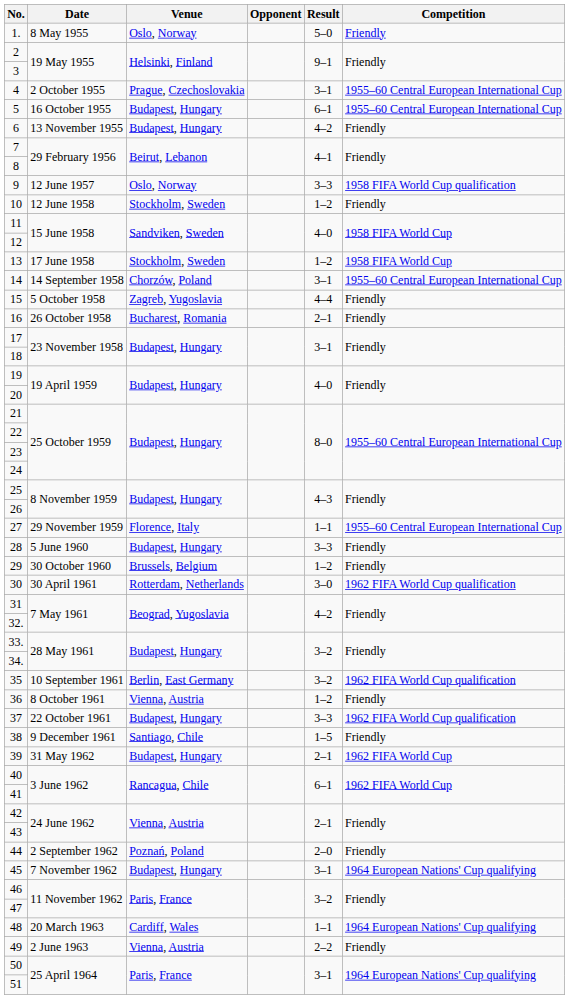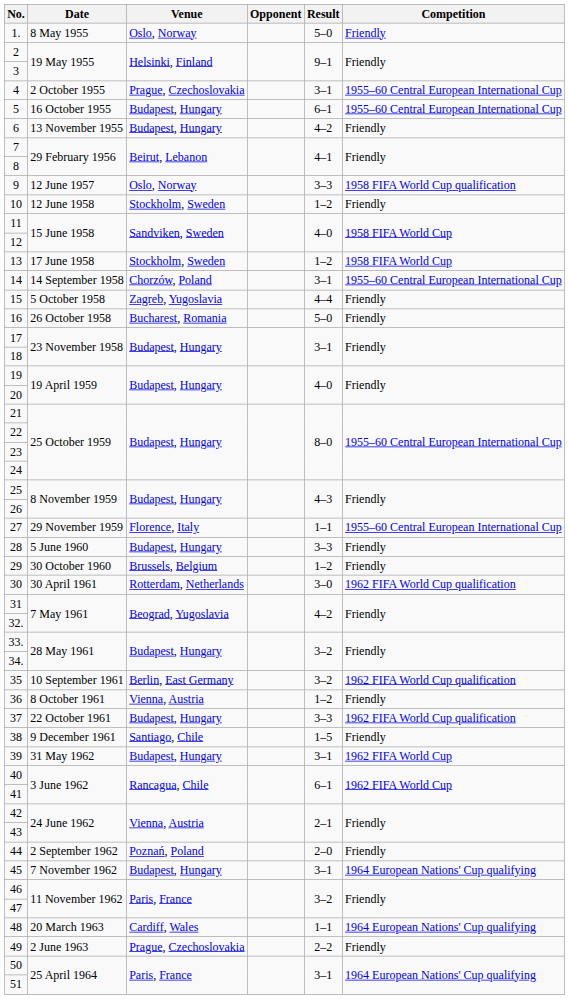 <table class="wikitable sortable">
 <tr>
 <th scope="col">No.</th>
 <th scope="col">Date</th>
 <th scope="col">Venue</th>
 <th scope="col">Opponent</th>
 <th scope="col">Result</th>
 <th scope="col">Competition</th>
 </tr>
 <tr>
 <td align="center">1.</td>
 <td>8 May 1955</td>
 <td><a href='#'>Oslo</a>, <a href='#'>Norway</a></td>
 <td></td>
 <td align="center">5–0</td>
 <td><a href='#'>Friendly</a></td>
 </tr>
 <tr>
 <td align="center">2</td>
 <td rowspan=2>19 May 1955</td>
 <td rowspan=2><a href='#'>Helsinki</a>, <a href='#'>Finland</a></td>
 <td rowspan=2></td>
 <td rowspan=2 align="center">9–1</td>
 <td rowspan="2">Friendly</td>
 </tr>
 <tr>
 <td align="center">3</td>
 </tr>
 <tr>
 <td align="center">4</td>
 <td>2 October 1955</td>
 <td><a href='#'>Prague</a>, <a href='#'>Czechoslovakia</a></td>
 <td></td>
 <td align="center">3–1</td>
 <td><a href='#'>1955–60 Central European International Cup</a></td>
 </tr>
 <tr>
 <td align="center">5</td>
 <td>16 October 1955</td>
 <td><a href='#'>Budapest</a>, <a href='#'>Hungary</a></td>
 <td></td>
 <td align="center">6–1</td>
 <td><a href='#'>1955–60 Central European International Cup</a></td>
 </tr>
 <tr>
 <td align="center">6</td>
 <td>13 November 1955</td>
 <td><a href='#'>Budapest</a>, <a href='#'>Hungary</a></td>
 <td></td>
 <td align="center">4–2</td>
 <td>Friendly</td>
 </tr>
 <tr>
 <td align="center">7</td>
 <td rowspan=2>29 February 1956</td>
 <td rowspan=2><a href='#'>Beirut</a>, <a href='#'>Lebanon</a></td>
 <td rowspan=2></td>
 <td rowspan=2 align="center">4–1</td>
 <td rowspan="2">Friendly</td>
 </tr>
 <tr>
 <td align="center">8</td>
 </tr>
 <tr>
 <td align="center">9</td>
 <td>12 June 1957</td>
 <td><a href='#'>Oslo</a>, <a href='#'>Norway</a></td>
 <td></td>
 <td align="center">3–3</td>
 <td><a href='#'>1958 FIFA World Cup qualification</a></td>
 </tr>
 <tr>
 <td align="center">10</td>
 <td>12 June 1958</td>
 <td><a href='#'>Stockholm</a>, <a href='#'>Sweden</a></td>
 <td></td>
 <td align="center">1–2</td>
 <td>Friendly</td>
 </tr>
 <tr>
 <td align="center">11</td>
 <td rowspan=2>15 June 1958</td>
 <td rowspan=2><a href='#'>Sandviken</a>, <a href='#'>Sweden</a></td>
 <td rowspan=2></td>
 <td rowspan=2 align="center">4–0</td>
 <td rowspan="2"><a href='#'>1958 FIFA World Cup</a></td>
 </tr>
 <tr>
 <td align="center">12</td>
 </tr>
 <tr>
 <td align="center">13</td>
 <td>17 June 1958</td>
 <td><a href='#'>Stockholm</a>, <a href='#'>Sweden</a></td>
 <td></td>
 <td align="center">1–2</td>
 <td><a href='#'>1958 FIFA World Cup</a></td>
 </tr>
 <tr>
 <td align="center">14</td>
 <td>14 September 1958</td>
 <td><a href='#'>Chorzów</a>, <a href='#'>Poland</a></td>
 <td></td>
 <td align="center">3–1</td>
 <td><a href='#'>1955–60 Central European International Cup</a></td>
 </tr>
 <tr>
 <td align="center">15</td>
 <td>5 October 1958</td>
 <td><a href='#'>Zagreb</a>, <a href='#'>Yugoslavia</a></td>
 <td></td>
 <td align="center">4–4</td>
 <td>Friendly</td>
 </tr>
 <tr>
 <td align="center">16</td>
 <td>26 October 1958</td>
 <td><a href='#'>Bucharest</a>, <a href='#'>Romania</a></td>
 <td></td>
-<td align="center">2–1</td>
+<td align="center">5–0</td>
 <td>Friendly</td>
 </tr>
 <tr>
 <td align="center">17</td>
 <td rowspan=2>23 November 1958</td>
 <td rowspan=2><a href='#'>Budapest</a>, <a href='#'>Hungary</a></td>
 <td rowspan=2></td>
 <td rowspan=2 align="center">3–1</td>
 <td rowspan="2">Friendly</td>
 </tr>
 <tr>
 <td align="center">18</td>
 </tr>
 <tr>
 <td align="center">19</td>
 <td rowspan=2>19 April 1959</td>
 <td rowspan=2><a href='#'>Budapest</a>, <a href='#'>Hungary</a></td>
 <td rowspan=2></td>
 <td rowspan=2 align="center">4–0</td>
 <td rowspan="2">Friendly</td>
 </tr>
 <tr>
 <td align="center">20</td>
 </tr>
 <tr>
 <td align="center">21</td>
 <td rowspan=4>25 October 1959</td>
 <td rowspan=4><a href='#'>Budapest</a>, <a href='#'>Hungary</a></td>
 <td rowspan=4></td>
 <td rowspan=4 align="center">8–0</td>
 <td rowspan="4"><a href='#'>1955–60 Central European International Cup</a></td>
 </tr>
 <tr>
 <td align="center">22</td>
 </tr>
 <tr>
 <td align="center">23</td>
 </tr>
 <tr>
 <td align="center">24</td>
 </tr>
 <tr>
 <td align="center">25</td>
 <td rowspan=2>8 November 1959</td>
 <td rowspan=2><a href='#'>Budapest</a>, <a href='#'>Hungary</a></td>
 <td rowspan=2></td>
 <td rowspan=2 align="center">4–3</td>
 <td rowspan="2">Friendly</td>
 </tr>
 <tr>
 <td align="center">26</td>
 </tr>
 <tr>
 <td align="center">27</td>
 <td>29 November 1959</td>
 <td><a href='#'>Florence</a>, <a href='#'>Italy</a></td>
 <td></td>
 <td align="center">1–1</td>
 <td><a href='#'>1955–60 Central European International Cup</a></td>
 </tr>
 <tr>
 <td align="center">28</td>
 <td>5 June 1960</td>
 <td><a href='#'>Budapest</a>, <a href='#'>Hungary</a></td>
 <td></td>
 <td align="center">3–3</td>
 <td>Friendly</td>
 </tr>
 <tr>
 <td align="center">29</td>
 <td>30 October 1960</td>
 <td><a href='#'>Brussels</a>, <a href='#'>Belgium</a></td>
 <td></td>
 <td align="center">1–2</td>
 <td>Friendly</td>
 </tr>
 <tr>
 <td align="center">30</td>
 <td>30 April 1961</td>
 <td><a href='#'>Rotterdam</a>, <a href='#'>Netherlands</a></td>
 <td></td>
 <td align="center">3–0</td>
 <td><a href='#'>1962 FIFA World Cup qualification</a></td>
 </tr>
 <tr>
 <td align="center">31</td>
 <td rowspan=2>7 May 1961</td>
 <td rowspan=2><a href='#'>Beograd</a>, <a href='#'>Yugoslavia</a></td>
 <td rowspan=2></td>
 <td rowspan=2 align="center">4–2</td>
 <td rowspan="2">Friendly</td>
 </tr>
 <tr>
 <td align="center">32.</td>
 </tr>
 <tr>
 <td align="center">33.</td>
 <td rowspan=2>28 May 1961</td>
 <td rowspan=2><a href='#'>Budapest</a>, <a href='#'>Hungary</a></td>
 <td rowspan=2></td>
 <td rowspan=2 align="center">3–2</td>
 <td rowspan="2">Friendly</td>
 </tr>
 <tr>
 <td align="center">34.</td>
 </tr>
 <tr>
 <td align="center">35</td>
 <td>10 September 1961</td>
 <td><a href='#'>Berlin</a>, <a href='#'>East Germany</a></td>
 <td></td>
 <td align="center">3–2</td>
 <td><a href='#'>1962 FIFA World Cup qualification</a></td>
 </tr>
 <tr>
 <td align="center">36</td>
 <td>8 October 1961</td>
 <td><a href='#'>Vienna</a>, <a href='#'>Austria</a></td>
 <td></td>
 <td align="center">1–2</td>
 <td>Friendly</td>
 </tr>
 <tr>
 <td align="center">37</td>
 <td>22 October 1961</td>
 <td><a href='#'>Budapest</a>, <a href='#'>Hungary</a></td>
 <td></td>
 <td align="center">3–3</td>
 <td><a href='#'>1962 FIFA World Cup qualification</a></td>
 </tr>
 <tr>
 <td align="center">38</td>
 <td>9 December 1961</td>
 <td><a href='#'>Santiago</a>, <a href='#'>Chile</a></td>
 <td></td>
 <td align="center">1–5</td>
 <td>Friendly</td>
 </tr>
 <tr>
 <td align="center">39</td>
 <td>31 May 1962</td>
 <td><a href='#'>Budapest</a>, <a href='#'>Hungary</a></td>
 <td></td>
-<td align="center">2–1</td>
+<td align="center">3–1</td>
 <td><a href='#'>1962 FIFA World Cup</a></td>
 </tr>
 <tr>
 <td align="center">40</td>
 <td rowspan=2>3 June 1962</td>
 <td rowspan=2><a href='#'>Rancagua</a>, <a href='#'>Chile</a></td>
 <td rowspan=2></td>
 <td rowspan=2 align="center">6–1</td>
 <td rowspan="2"><a href='#'>1962 FIFA World Cup</a></td>
 </tr>
 <tr>
 <td align="center">41</td>
 </tr>
 <tr>
 <td align="center">42</td>
 <td rowspan=2>24 June 1962</td>
 <td rowspan=2><a href='#'>Vienna</a>, <a href='#'>Austria</a></td>
 <td rowspan=2></td>
 <td rowspan=2 align="center">2–1</td>
 <td rowspan="2">Friendly</td>
 </tr>
 <tr>
 <td align="center">43</td>
 </tr>
 <tr>
 <td align="center">44</td>
 <td>2 September 1962</td>
 <td><a href='#'>Poznań</a>, <a href='#'>Poland</a></td>
 <td></td>
 <td align="center">2–0</td>
 <td>Friendly</td>
 </tr>
 <tr>
 <td align="center">45</td>
 <td>7 November 1962</td>
 <td><a href='#'>Budapest</a>, <a href='#'>Hungary</a></td>
 <td></td>
 <td align="center">3–1</td>
 <td><a href='#'>1964 European Nations' Cup qualifying</a></td>
 </tr>
 <tr>
 <td align="center">46</td>
 <td rowspan=2>11 November 1962</td>
 <td rowspan=2><a href='#'>Paris</a>, <a href='#'>France</a></td>
 <td rowspan=2></td>
 <td rowspan=2 align="center">3–2</td>
 <td rowspan="2">Friendly</td>
 </tr>
 <tr>
 <td align="center">47</td>
 </tr>
 <tr>
 <td align="center">48</td>
 <td>20 March 1963</td>
 <td><a href='#'>Cardiff</a>, <a href='#'>Wales</a></td>
 <td></td>
 <td align="center">1–1</td>
 <td><a href='#'>1964 European Nations' Cup qualifying</a></td>
 </tr>
 <tr>
 <td align="center">49</td>
 <td>2 June 1963</td>
-<td><a href='#'>Vienna</a>, <a href='#'>Austria</a></td>
+<td><a href='#'>Prague</a>, <a href='#'>Czechoslovakia</a></td>
 <td></td>
 <td align="center">2–2</td>
 <td>Friendly</td>
 </tr>
 <tr>
 <td align="center">50</td>
 <td rowspan=2>25 April 1964</td>
 <td rowspan=2><a href='#'>Paris</a>, <a href='#'>France</a></td>
 <td rowspan=2></td>
 <td rowspan=2 align="center">3–1</td>
 <td rowspan="2"><a href='#'>1964 European Nations' Cup qualifying</a></td>
 </tr>
 <tr>
 <td align="center">51</td>
 </tr>
 </table>
